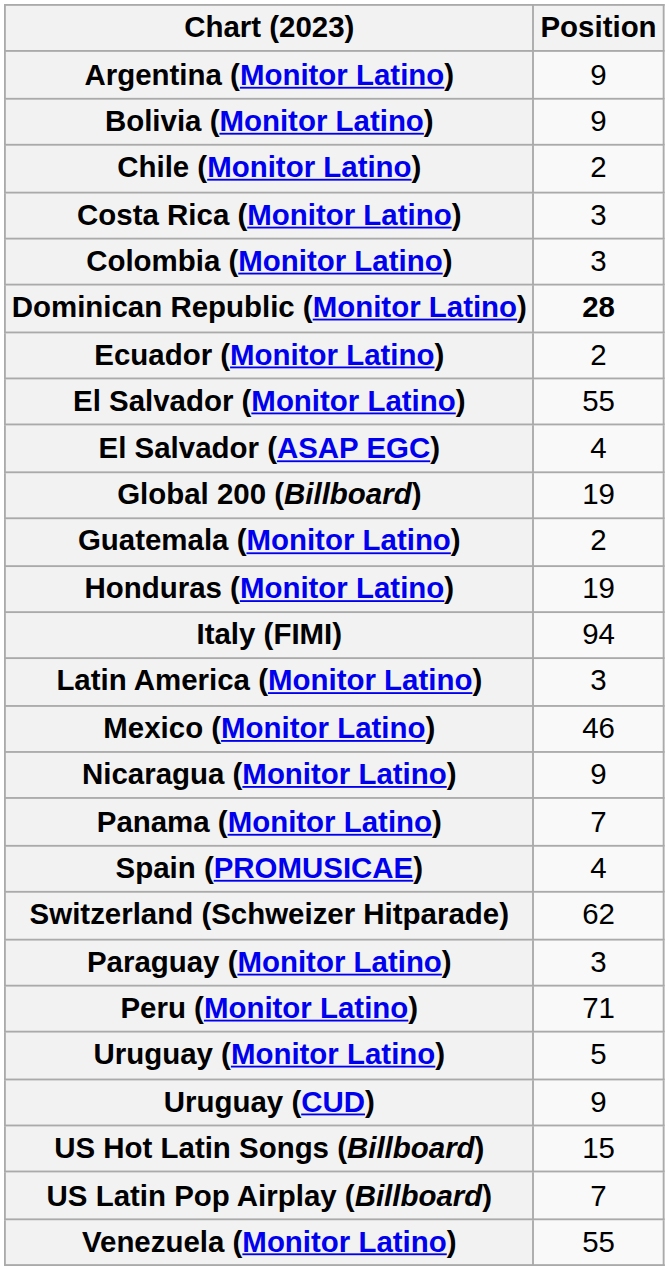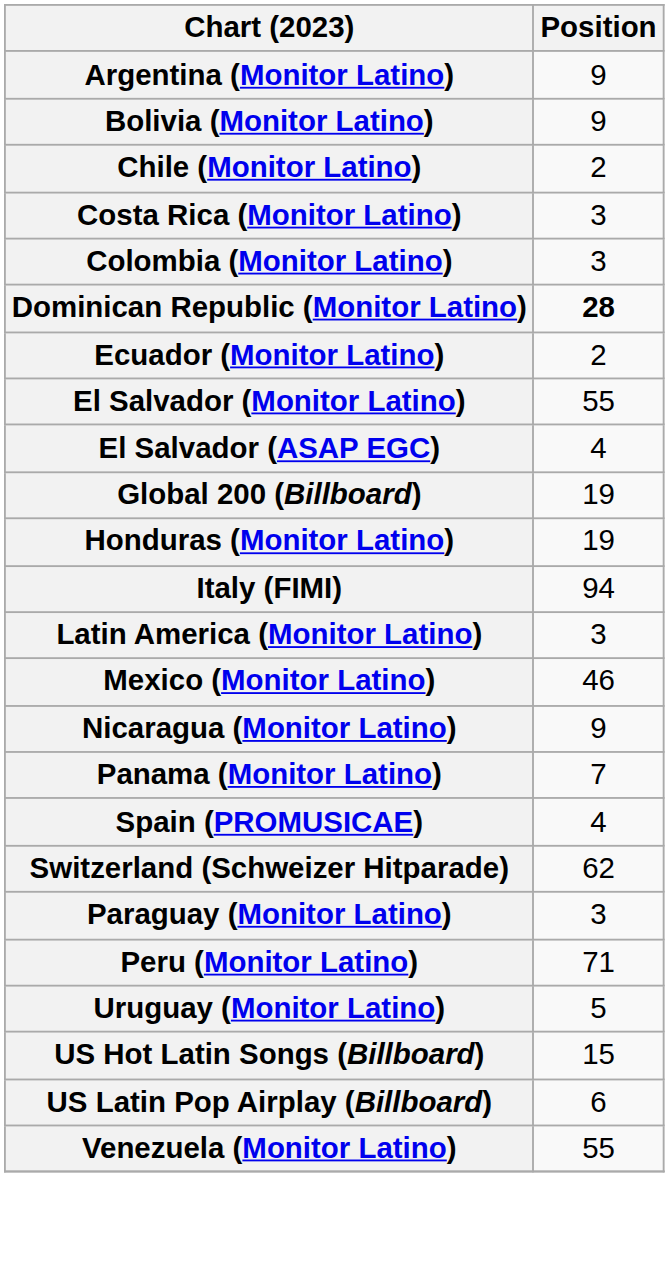 <table class="wikitable sortable plainrowheaders" style="text-align:center">
 <tr>
 <th scope="col">Chart (2023)</th>
 <th scope="col">Position</th>
 </tr>
 <tr>
 <th scope="row">Argentina (<a href='#'>Monitor Latino</a>)</th>
 <td>9</td>
 </tr>
 <tr>
 <th scope="row">Bolivia (<a href='#'>Monitor Latino</a>)</th>
 <td>9</td>
 </tr>
 <tr>
 <th scope="row">Chile (<a href='#'>Monitor Latino</a>)</th>
 <td>2</td>
 </tr>
 <tr>
 <th scope="row">Costa Rica (<a href='#'>Monitor Latino</a>)</th>
 <td>3</td>
 </tr>
 <tr>
 <th scope="row">Colombia (<a href='#'>Monitor Latino</a>)</th>
 <td>3</td>
 </tr>
 <tr>
 <th scope="row">Dominican Republic (<a href='#'>Monitor Latino</a>)</th>
 <td><strong>28</strong></td>
 </tr>
 <tr>
 <th scope="row">Ecuador (<a href='#'>Monitor Latino</a>)</th>
 <td>2</td>
 </tr>
 <tr>
 <th scope="row">El Salvador (<a href='#'>Monitor Latino</a>)</th>
 <td>55</td>
 </tr>
 <tr>
 <th scope="row">El Salvador (<a href='#'>ASAP EGC</a>)</th>
 <td>4</td>
 </tr>
 <tr>
 <th scope="row">Global 200 (<em>Billboard</em>)</th>
 <td>19</td>
 </tr>
 <tr>
-<th scope="row">Guatemala (<a href='#'>Monitor Latino</a>)</th>
-<td>2</td>
-</tr>
-<tr>
 <th scope="row">Honduras (<a href='#'>Monitor Latino</a>)</th>
 <td>19</td>
 </tr>
 <tr>
 <th scope="row">Italy (FIMI)</th>
 <td>94</td>
 </tr>
 <tr>
 <th scope="row">Latin America (<a href='#'>Monitor Latino</a>)</th>
 <td>3</td>
 </tr>
 <tr>
 <th scope="row">Mexico (<a href='#'>Monitor Latino</a>)</th>
 <td>46</td>
 </tr>
 <tr>
 <th scope="row">Nicaragua (<a href='#'>Monitor Latino</a>)</th>
 <td>9</td>
 </tr>
 <tr>
 <th scope="row">Panama (<a href='#'>Monitor Latino</a>)</th>
 <td>7</td>
 </tr>
 <tr>
 <th scope="row">Spain (<a href='#'>PROMUSICAE</a>)</th>
 <td>4</td>
 </tr>
 <tr>
 <th scope="row">Switzerland (Schweizer Hitparade)</th>
 <td>62</td>
 </tr>
 <tr>
 <th scope="row">Paraguay (<a href='#'>Monitor Latino</a>)</th>
 <td>3</td>
 </tr>
 <tr>
 <th scope="row">Peru (<a href='#'>Monitor Latino</a>)</th>
 <td>71</td>
 </tr>
 <tr>
 <th scope="row">Uruguay (<a href='#'>Monitor Latino</a>)</th>
 <td>5</td>
 </tr>
 <tr>
-<th scope="row">Uruguay (<a href='#'>CUD</a>)</th>
-<td>9</td>
-</tr>
-<tr>
 <th scope="row">US Hot Latin Songs (<em>Billboard</em>)</th>
 <td>15</td>
 </tr>
 <tr>
 <th scope="row">US Latin Pop Airplay (<em>Billboard</em>)</th>
-<td>7</td>
+<td>6</td>
 </tr>
 <tr>
 <th scope="row">Venezuela (<a href='#'>Monitor Latino</a>)</th>
 <td>55</td>
 </tr>
 <tr>
 </tr>
 </table>
